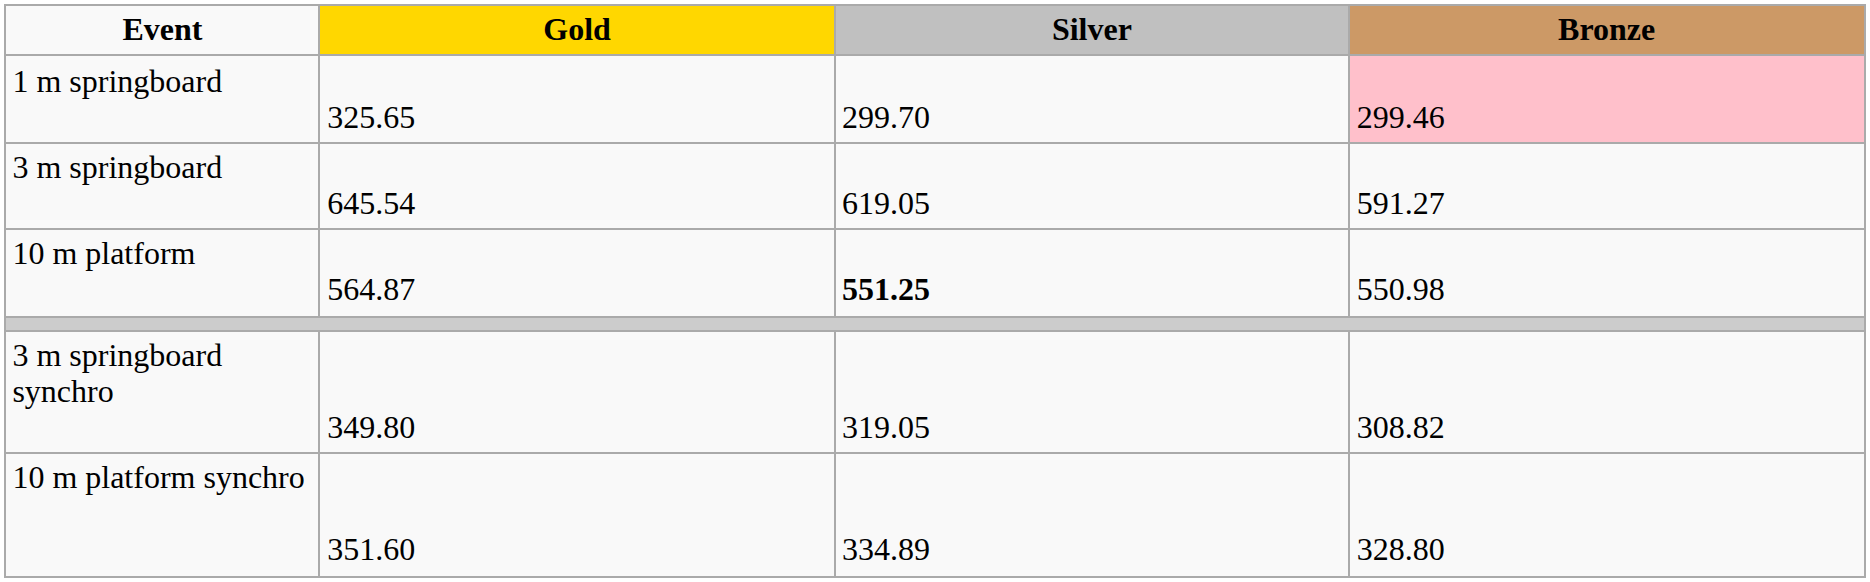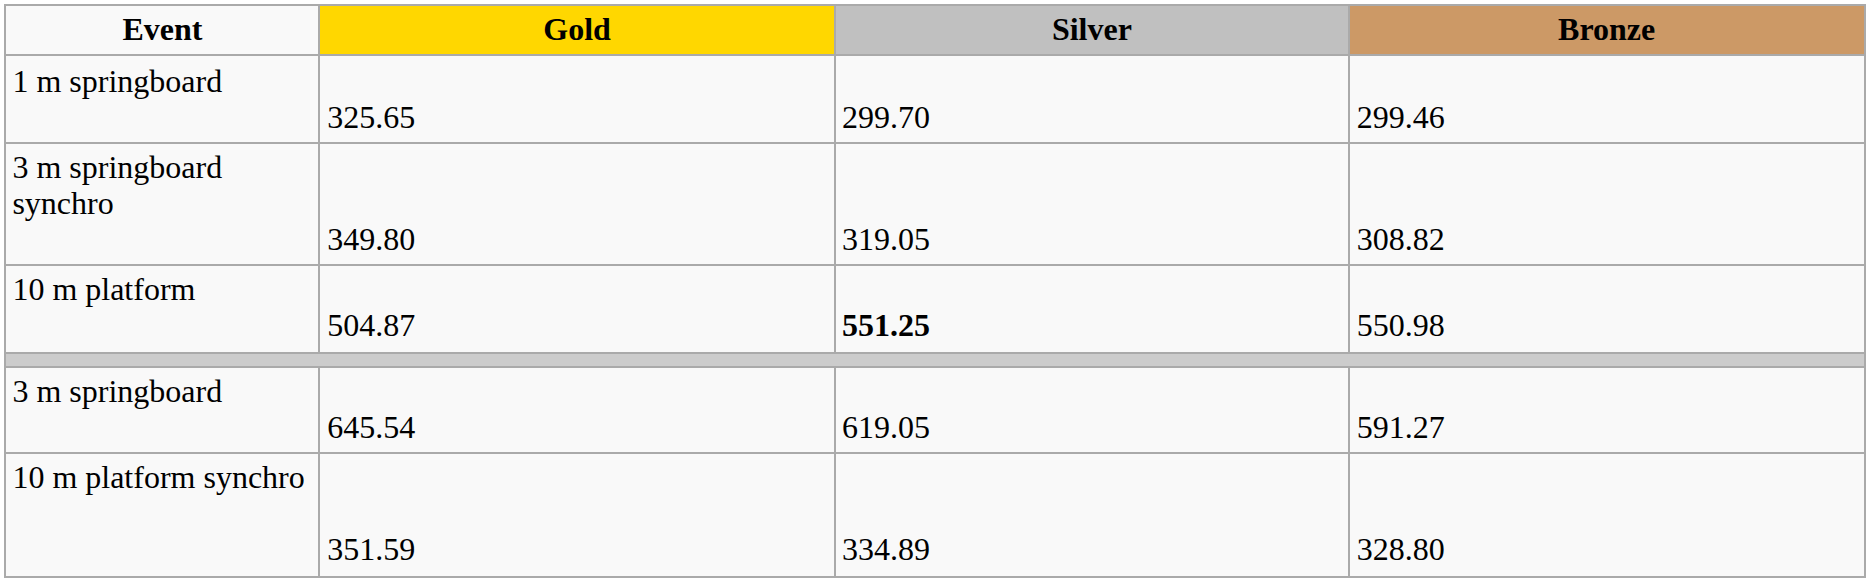 <table class="wikitable" style="text-align:left">
 <tr align="center">
 <td width=150><strong>Event</strong></td>
 <td width=250 bgcolor=gold><strong>Gold</strong></td>
 <td width=250 bgcolor=silver><strong>Silver</strong></td>
 <td width=250 bgcolor=CC9966><strong>Bronze</strong></td>
 </tr>
 <tr valign="top">
 <td>1 m springboard<br><div></div></td>
 <td><br>325.65</td>
 <td><br>299.70</td>
-<td style="background: pink;"><br>299.46</td>
+<td><br>299.46</td>
+</tr>
+<tr valign="top">
+<td>3 m springboard synchro<br><div></div></td>
+<td><br><br>349.80</td>
+<td><br><br>319.05</td>
+<td><br><br>308.82</td>
+</tr>
+<tr valign="top">
+<td>10 m platform<br><div></div></td>
+<td><br>504.87</td>
+<td><strong><br>551.25</strong></td>
+<td><br>550.98</td>
+</tr>
+<tr bgcolor="#cccccc">
+<td colspan=4></td>
 </tr>
 <tr valign="top">
 <td>3 m springboard<br><div></div></td>
 <td><br>645.54</td>
 <td><br>619.05</td>
 <td><br>591.27</td>
 </tr>
 <tr valign="top">
-<td>10 m platform<br><div></div></td>
-<td><br>564.87</td>
-<td><strong><br>551.25</strong></td>
-<td><br>550.98</td>
-</tr>
-<tr bgcolor="#cccccc">
-<td colspan=4></td>
-</tr>
-<tr valign="top">
-<td>3 m springboard synchro<br><div></div></td>
-<td><br><br>349.80</td>
-<td><br><br>319.05</td>
-<td><br><br>308.82</td>
-</tr>
-<tr valign="top">
 <td>10 m platform synchro<br><div></div></td>
-<td><br><br>351.60</td>
+<td><br><br>351.59</td>
 <td><br><br>334.89</td>
 <td><br><br>328.80</td>
 </tr>
 </table>
